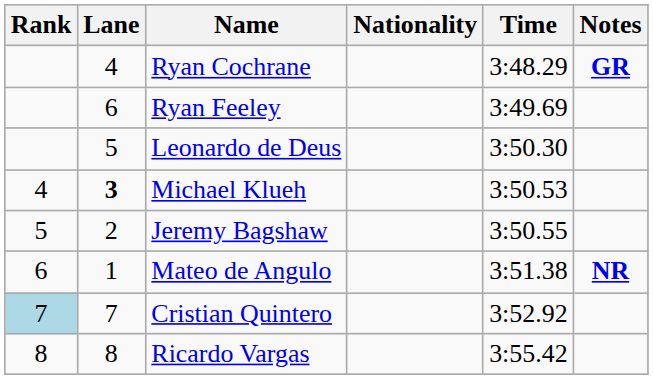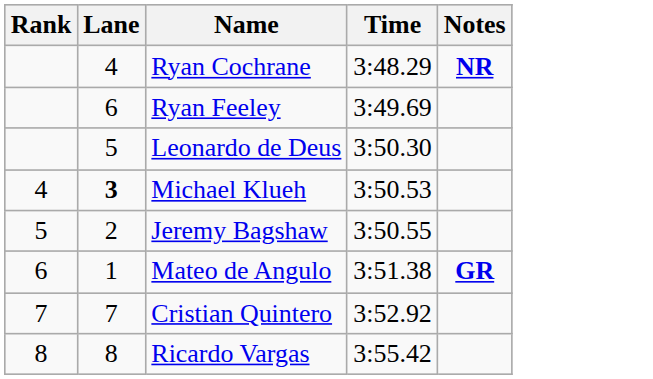 <table class="wikitable sortable" style="text-align:center">
 <tr>
 <th>Rank</th>
 <th>Lane</th>
 <th>Name</th>
-<th>Nationality</th>
 <th>Time</th>
 <th>Notes</th>
 </tr>
 <tr>
 <td></td>
 <td>4</td>
 <td align=left><a href='#'>Ryan Cochrane</a></td>
-<td align=left></td>
 <td>3:48.29</td>
-<td><strong><a href='#'>GR</a></strong></td>
+<td><strong><a href='#'>NR</a></strong></td>
 </tr>
 <tr>
 <td></td>
 <td>6</td>
 <td align=left><a href='#'>Ryan Feeley</a></td>
-<td align=left></td>
 <td>3:49.69</td>
 <td></td>
 </tr>
 <tr>
 <td></td>
 <td>5</td>
 <td align=left><a href='#'>Leonardo de Deus</a></td>
-<td align=left></td>
 <td>3:50.30</td>
 <td></td>
 </tr>
 <tr>
 <td>4</td>
 <td><strong>3</strong></td>
 <td align=left><a href='#'>Michael Klueh</a></td>
-<td align=left></td>
 <td>3:50.53</td>
 <td></td>
 </tr>
 <tr>
 <td>5</td>
 <td>2</td>
 <td align=left><a href='#'>Jeremy Bagshaw</a></td>
-<td align=left></td>
 <td>3:50.55</td>
 <td></td>
 </tr>
 <tr>
 <td>6</td>
 <td>1</td>
 <td align=left><a href='#'>Mateo de Angulo</a></td>
-<td align=left></td>
 <td>3:51.38</td>
-<td><strong><a href='#'>NR</a></strong></td>
+<td><strong><a href='#'>GR</a></strong></td>
 </tr>
 <tr>
-<td style="background: lightblue;">7</td>
+<td>7</td>
 <td>7</td>
 <td align=left><a href='#'>Cristian Quintero</a></td>
-<td align=left></td>
 <td>3:52.92</td>
 <td></td>
 </tr>
 <tr>
 <td>8</td>
 <td>8</td>
 <td align=left><a href='#'>Ricardo Vargas</a></td>
-<td align=left></td>
 <td>3:55.42</td>
 <td></td>
 </tr>
 </table>
